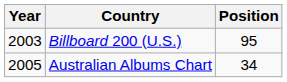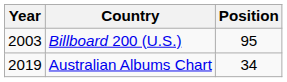 <table class="wikitable">
 <tr>
 <th>Year</th>
 <th>Country</th>
 <th>Position</th>
 </tr>
 <tr>
 <td>2003</td>
 <td><a href='#'><em>Billboard</em> 200 (U.S.)</a></td>
 <td align="center">95</td>
 </tr>
 <tr>
-<td>2005</td>
+<td>2019</td>
 <td><a href='#'>Australian Albums Chart</a></td>
 <td align="center">34</td>
 </tr>
 </table>
